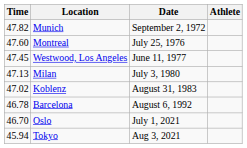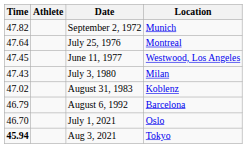 <table class=wikitable>
 <tr>
 <th>Time</th>
+<th>Athlete</th>
+<th>Date</th>
 <th>Location</th>
-<th>Date</th>
-<th>Athlete</th>
 </tr>
 <tr valign="top">
 <td>47.82</td>
+<td></td>
+<td>September 2, 1972</td>
 <td><a href='#'>Munich</a></td>
-<td>September 2, 1972</td>
-<td></td>
 </tr>
 <tr>
-<td>47.60</td>
+<td>47.64</td>
+<td></td>
+<td>July 25, 1976</td>
 <td><a href='#'>Montreal</a></td>
-<td>July 25, 1976</td>
-<td></td>
 </tr>
 <tr>
 <td>47.45</td>
+<td></td>
+<td>June 11, 1977</td>
 <td><a href='#'>Westwood, Los Angeles</a></td>
-<td>June 11, 1977</td>
-<td></td>
 </tr>
 <tr>
-<td>47.13</td>
+<td>47.43</td>
+<td></td>
+<td>July 3, 1980</td>
 <td><a href='#'>Milan</a></td>
-<td>July 3, 1980</td>
-<td></td>
 </tr>
 <tr>
 <td>47.02</td>
+<td></td>
+<td>August 31, 1983</td>
 <td><a href='#'>Koblenz</a></td>
-<td>August 31, 1983</td>
-<td></td>
 </tr>
 <tr>
-<td>46.78</td>
+<td>46.79</td>
+<td></td>
+<td>August 6, 1992</td>
 <td><a href='#'>Barcelona</a></td>
-<td>August 6, 1992</td>
-<td></td>
 </tr>
 <tr>
 <td>46.70</td>
+<td></td>
+<td>July 1, 2021</td>
 <td><a href='#'>Oslo</a></td>
-<td>July 1, 2021</td>
-<td></td>
 </tr>
 <tr>
-<td>45.94</td>
+<td><strong>45.94</strong></td>
+<td></td>
+<td>Aug 3, 2021</td>
 <td><a href='#'>Tokyo</a></td>
-<td>Aug 3, 2021</td>
-<td></td>
 </tr>
 </table>
